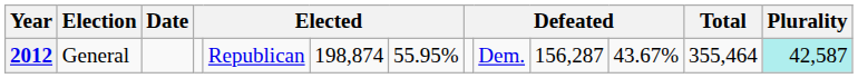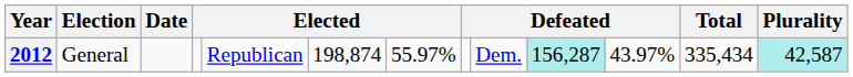 <table class="wikitable">
 <tr>
 <th>Year</th>
 <th>Election</th>
 <th>Date</th>
 <th colspan="4">Elected</th>
 <th colspan="4">Defeated</th>
 <th>Total</th>
 <th>Plurality</th>
 </tr>
 <tr>
 <th valign="top"><a href='#'>2012</a></th>
 <td valign="top">General</td>
 <td valign="top"></td>
 <td valign="top"></td>
 <td valign="top" ><a href='#'>Republican</a></td>
 <td align="right" valign="top">198,874</td>
-<td align="right" valign="top">55.95%</td>
+<td align="right" valign="top">55.97%</td>
 <td valign="top"></td>
 <td valign="top" ><a href='#'>Dem.</a></td>
-<td align="right" valign="top">156,287</td>
-<td align="right" valign="top">43.67%</td>
-<td align="right" valign="top">355,464</td>
+<td align="right" valign="top" style="background: paleturquoise;">156,287</td>
+<td align="right" valign="top">43.97%</td>
+<td align="right" valign="top">335,434</td>
 <td align="right" valign="top" style="background: paleturquoise;">42,587</td>
 </tr>
 </table>
